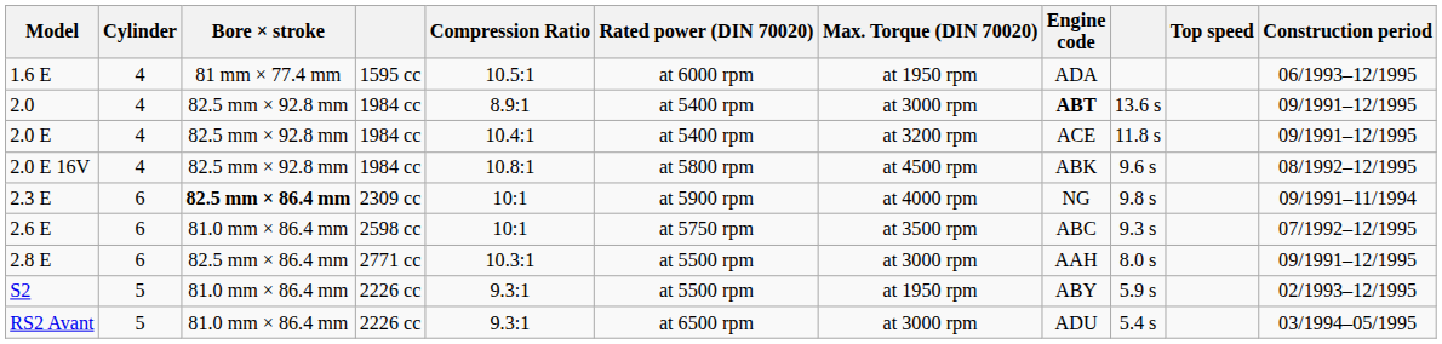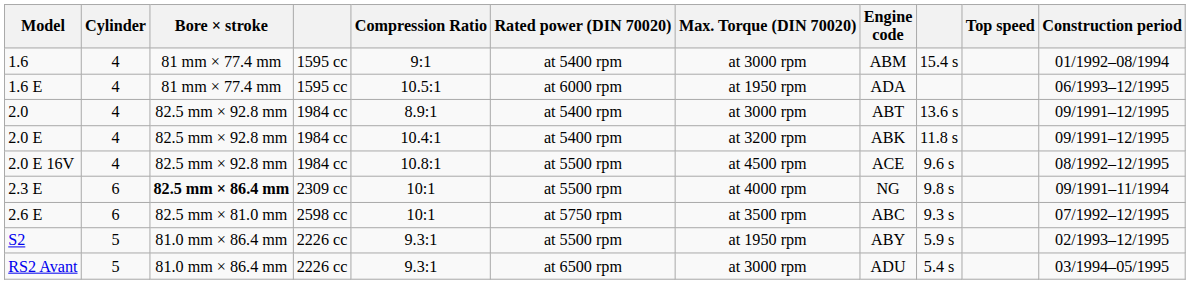 <table class="wikitable" style="text-align: center;">
 <tr>
 <th>Model</th>
 <th>Cylinder</th>
 <th>Bore × stroke</th>
 <th></th>
 <th>Compression Ratio </th>
 <th>Rated power (DIN 70020)</th>
 <th>Max. Torque (DIN 70020)</th>
 <th>Engine<br>code</th>
 <th></th>
 <th>Top speed</th>
 <th>Construction period</th>
+</tr>
+<tr>
+<td style="text-align: left;">1.6</td>
+<td>4</td>
+<td>81 mm × 77.4 mm</td>
+<td>1595 cc</td>
+<td>9:1</td>
+<td> at 5400 rpm</td>
+<td> at 3000 rpm</td>
+<td>ABM</td>
+<td>15.4 s</td>
+<td></td>
+<td>01/1992–08/1994</td>
 </tr>
 <tr>
 <td style="text-align: left;">1.6 E</td>
 <td>4</td>
 <td>81 mm × 77.4 mm</td>
 <td>1595 cc</td>
 <td>10.5:1</td>
 <td> at 6000 rpm</td>
 <td> at 1950 rpm</td>
 <td>ADA</td>
 <td></td>
 <td></td>
 <td>06/1993–12/1995</td>
 </tr>
 <tr>
 <td style="text-align: left;">2.0</td>
 <td>4</td>
 <td>82.5 mm × 92.8 mm</td>
 <td>1984 cc</td>
 <td>8.9:1</td>
 <td> at 5400 rpm</td>
 <td> at 3000 rpm</td>
-<td><strong>ABT</strong></td>
+<td>ABT</td>
 <td>13.6 s</td>
 <td></td>
 <td>09/1991–12/1995</td>
 </tr>
 <tr>
 <td style="text-align: left;">2.0 E</td>
 <td>4</td>
 <td>82.5 mm × 92.8 mm</td>
 <td>1984 cc</td>
 <td>10.4:1</td>
 <td> at 5400 rpm</td>
 <td> at 3200 rpm</td>
-<td>ACE</td>
+<td>ABK</td>
 <td>11.8 s</td>
 <td></td>
 <td>09/1991–12/1995</td>
 </tr>
 <tr>
 <td style="text-align: left;">2.0 E 16V</td>
 <td>4</td>
 <td>82.5 mm × 92.8 mm</td>
 <td>1984 cc</td>
 <td>10.8:1</td>
-<td> at 5800 rpm</td>
+<td> at 5500 rpm</td>
 <td> at 4500 rpm</td>
-<td>ABK</td>
+<td>ACE</td>
 <td>9.6 s</td>
 <td></td>
 <td>08/1992–12/1995</td>
 </tr>
 <tr>
 <td style="text-align: left;">2.3 E</td>
 <td>6</td>
 <td><strong>82.5 mm × 86.4 mm</strong></td>
 <td>2309 cc</td>
 <td>10:1</td>
-<td> at 5900 rpm</td>
+<td> at 5500 rpm</td>
 <td> at 4000 rpm</td>
 <td>NG</td>
 <td>9.8 s</td>
 <td></td>
 <td>09/1991–11/1994</td>
 </tr>
 <tr>
 <td style="text-align: left;">2.6 E</td>
 <td>6</td>
-<td>81.0 mm × 86.4 mm</td>
+<td>82.5 mm × 81.0 mm</td>
 <td>2598 cc</td>
 <td>10:1</td>
 <td> at 5750 rpm</td>
 <td> at 3500 rpm</td>
 <td>ABC</td>
 <td>9.3 s</td>
 <td></td>
 <td>07/1992–12/1995</td>
-</tr>
-<tr>
-<td style="text-align: left;">2.8 E</td>
-<td>6</td>
-<td>82.5 mm × 86.4 mm</td>
-<td>2771 cc</td>
-<td>10.3:1</td>
-<td> at 5500 rpm</td>
-<td> at 3000 rpm</td>
-<td>AAH</td>
-<td>8.0 s</td>
-<td></td>
-<td>09/1991–12/1995</td>
 </tr>
 <tr>
 <td style="text-align: left;"><a href='#'>S2</a></td>
 <td>5</td>
 <td>81.0 mm × 86.4 mm</td>
 <td>2226 cc</td>
 <td>9.3:1</td>
 <td> at 5500 rpm</td>
 <td> at 1950 rpm</td>
 <td>ABY</td>
 <td>5.9 s</td>
 <td></td>
 <td>02/1993–12/1995</td>
 </tr>
 <tr>
 <td style="text-align: left;"><a href='#'>RS2 Avant</a></td>
 <td>5</td>
 <td>81.0 mm × 86.4 mm</td>
 <td>2226 cc</td>
 <td>9.3:1</td>
 <td> at 6500 rpm</td>
 <td> at 3000 rpm</td>
 <td>ADU</td>
 <td>5.4 s</td>
 <td></td>
 <td>03/1994–05/1995</td>
 </tr>
 </table>
